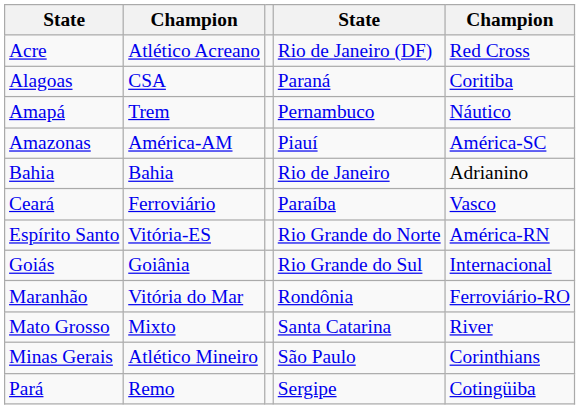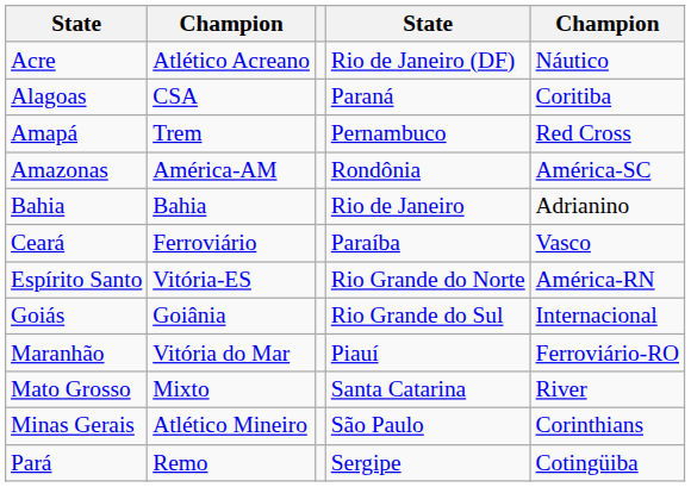 <table class="wikitable">
 <tr>
 <th>State</th>
 <th>Champion</th>
 <th></th>
 <th>State</th>
 <th>Champion</th>
 </tr>
 <tr>
 <td><a href='#'>Acre</a></td>
 <td><a href='#'>Atlético Acreano</a></td>
 <td></td>
 <td><a href='#'>Rio de Janeiro (DF)</a></td>
-<td><a href='#'>Red Cross</a></td>
+<td><a href='#'>Náutico</a></td>
 </tr>
 <tr>
 <td><a href='#'>Alagoas</a></td>
 <td><a href='#'>CSA</a></td>
 <td></td>
 <td><a href='#'>Paraná</a></td>
 <td><a href='#'>Coritiba</a></td>
 </tr>
 <tr>
 <td><a href='#'>Amapá</a></td>
 <td><a href='#'>Trem</a></td>
 <td></td>
 <td><a href='#'>Pernambuco</a></td>
-<td><a href='#'>Náutico</a></td>
+<td><a href='#'>Red Cross</a></td>
 </tr>
 <tr>
 <td><a href='#'>Amazonas</a></td>
 <td><a href='#'>América-AM</a></td>
 <td></td>
-<td><a href='#'>Piauí</a></td>
+<td><a href='#'>Rondônia</a></td>
 <td><a href='#'>América-SC</a></td>
 </tr>
 <tr>
 <td><a href='#'>Bahia</a></td>
 <td><a href='#'>Bahia</a></td>
 <td></td>
 <td><a href='#'>Rio de Janeiro</a></td>
 <td>Adrianino</td>
 </tr>
 <tr>
 <td><a href='#'>Ceará</a></td>
 <td><a href='#'>Ferroviário</a></td>
 <td></td>
 <td><a href='#'>Paraíba</a></td>
 <td><a href='#'>Vasco</a></td>
 </tr>
 <tr>
 <td><a href='#'>Espírito Santo</a></td>
 <td><a href='#'>Vitória-ES</a></td>
 <td></td>
 <td><a href='#'>Rio Grande do Norte</a></td>
 <td><a href='#'>América-RN</a></td>
 </tr>
 <tr>
 <td><a href='#'>Goiás</a></td>
 <td><a href='#'>Goiânia</a></td>
 <td></td>
 <td><a href='#'>Rio Grande do Sul</a></td>
 <td><a href='#'>Internacional</a></td>
 </tr>
 <tr>
 <td><a href='#'>Maranhão</a></td>
 <td><a href='#'>Vitória do Mar</a></td>
 <td></td>
-<td><a href='#'>Rondônia</a></td>
+<td><a href='#'>Piauí</a></td>
 <td><a href='#'>Ferroviário-RO</a></td>
 </tr>
 <tr>
 <td><a href='#'>Mato Grosso</a></td>
 <td><a href='#'>Mixto</a></td>
 <td></td>
 <td><a href='#'>Santa Catarina</a></td>
 <td><a href='#'>River</a></td>
 </tr>
 <tr>
 <td><a href='#'>Minas Gerais</a></td>
 <td><a href='#'>Atlético Mineiro</a></td>
 <td></td>
 <td><a href='#'>São Paulo</a></td>
 <td><a href='#'>Corinthians</a></td>
 </tr>
 <tr>
 <td><a href='#'>Pará</a></td>
 <td><a href='#'>Remo</a></td>
 <td></td>
 <td><a href='#'>Sergipe</a></td>
 <td><a href='#'>Cotingüiba</a></td>
 </tr>
 </table>
